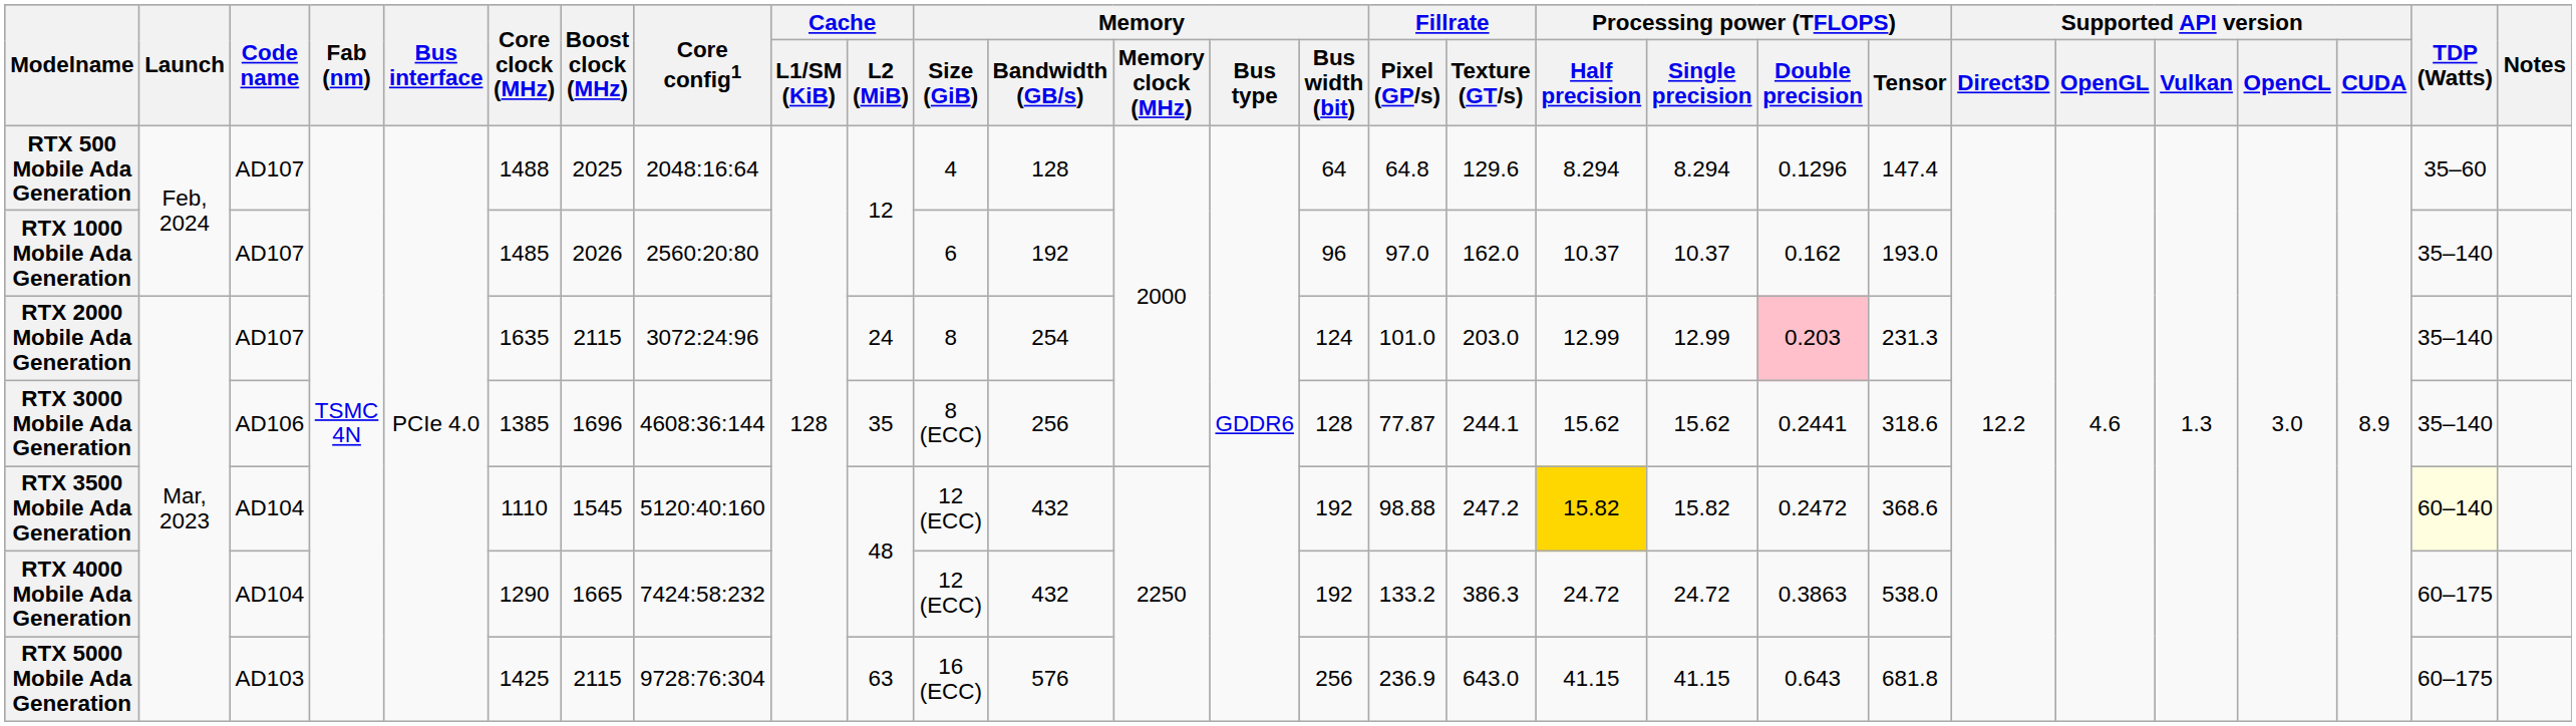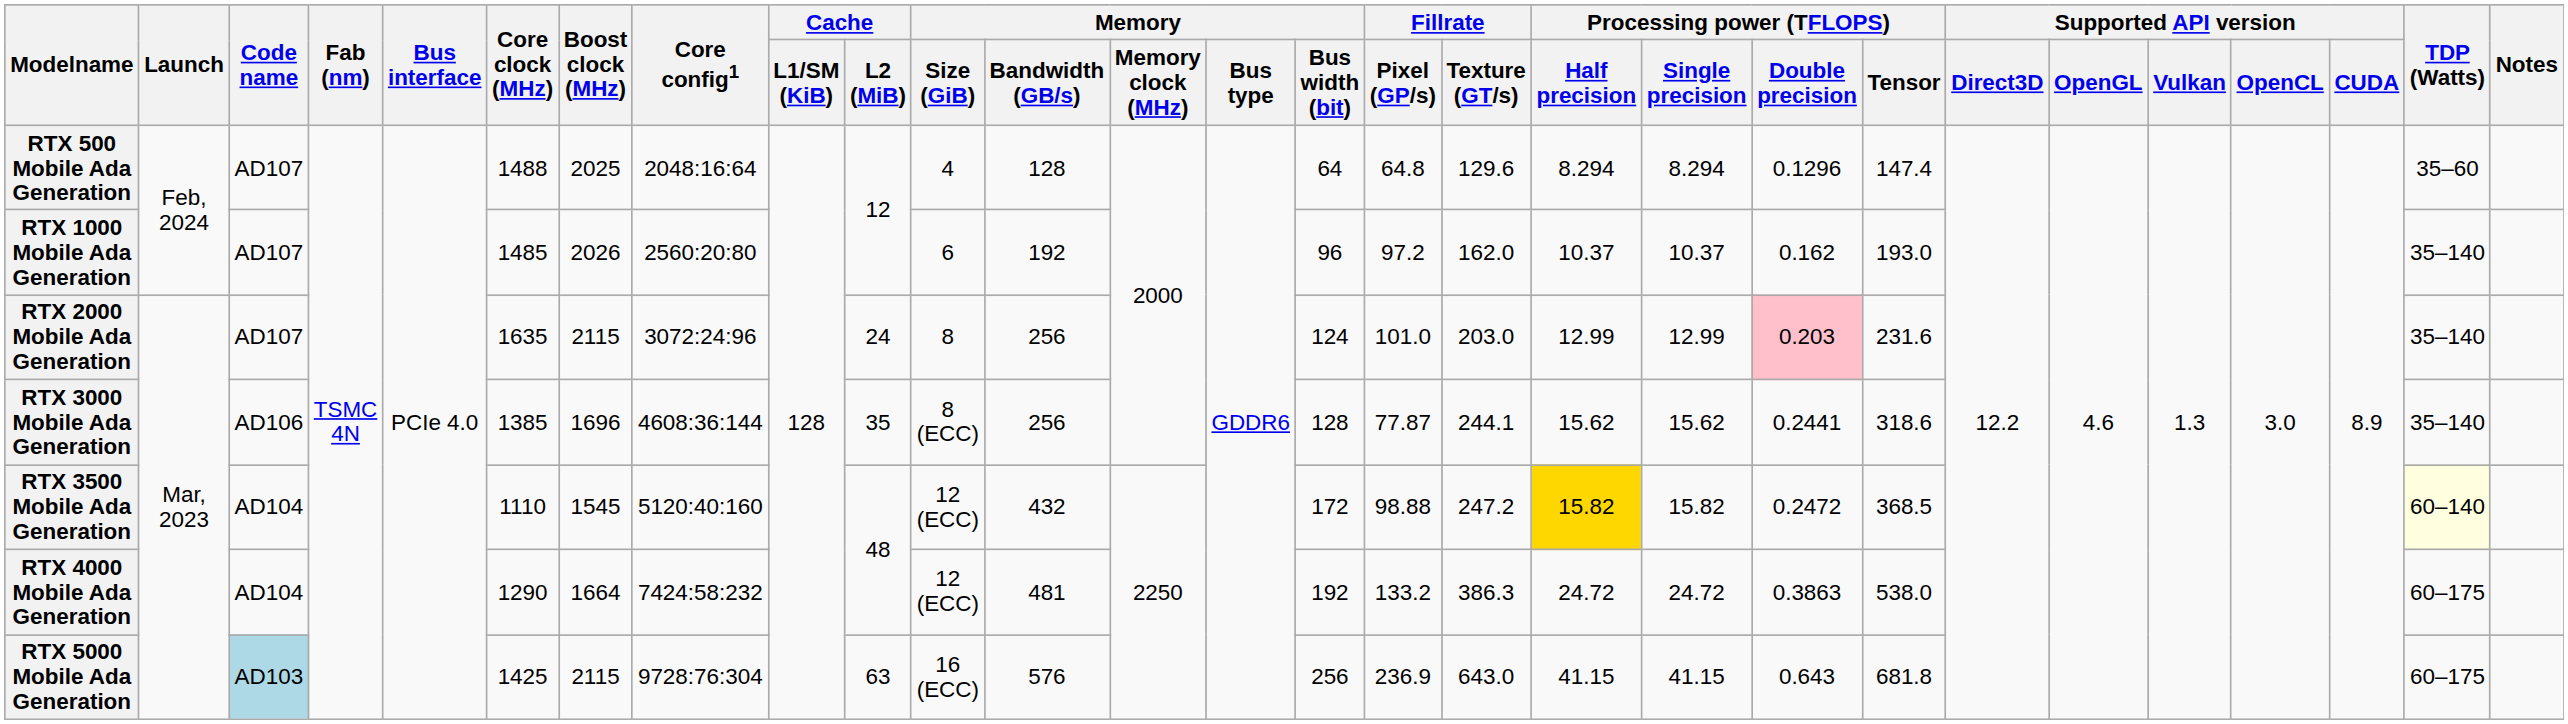 <table class="mw-datatable wikitable sortable sort-under" style="font-size:85%; text-align:center;">
 <tr>
 <th rowspan="2">Modelname</th>
 <th rowspan="2">Launch</th>
 <th rowspan="2"><a href='#'>Code name</a></th>
 <th rowspan="2">Fab (<a href='#'>nm</a>)</th>
 <th rowspan="2"><a href='#'>Bus</a> <a href='#'>interface</a></th>
 <th rowspan="2">Core clock (<a href='#'>MHz</a>)</th>
 <th rowspan="2">Boost clock (<a href='#'>MHz</a>)</th>
 <th rowspan="2">Core config<sup>1</sup></th>
 <th colspan="2"><a href='#'>Cache</a></th>
 <th colspan="5">Memory</th>
 <th colspan="2"><a href='#'>Fillrate</a></th>
 <th colspan="4">Processing power (T<a href='#'>FLOPS</a>)</th>
 <th colspan="5">Supported <a href='#'>API</a> version</th>
 <th rowspan="2"><a href='#'>TDP</a> (Watts)</th>
 <th rowspan="2">Notes</th>
 </tr>
 <tr>
 <th>L1/SM (<a href='#'>KiB</a>)</th>
 <th>L2<br>(<a href='#'>MiB</a>)</th>
 <th>Size (<a href='#'>GiB</a>)</th>
 <th>Bandwidth (<a href='#'>GB/s</a>)</th>
 <th>Memory clock (<a href='#'>MHz</a>)</th>
 <th>Bus type</th>
 <th>Bus width (<a href='#'>bit</a>)</th>
 <th>Pixel (<a href='#'>GP</a>/s)</th>
 <th>Texture (<a href='#'>GT</a>/s)</th>
 <th><a href='#'>Half precision</a></th>
 <th><a href='#'>Single precision</a></th>
 <th><a href='#'>Double precision</a></th>
 <th>Tensor</th>
 <th><a href='#'>Direct3D</a></th>
 <th><a href='#'>OpenGL</a></th>
 <th><a href='#'>Vulkan</a></th>
 <th><a href='#'>OpenCL</a></th>
 <th><a href='#'>CUDA</a></th>
 </tr>
 <tr>
 <th>RTX 500 Mobile Ada Generation </th>
 <td rowspan="2">Feb, 2024</td>
 <td>AD107</td>
 <td rowspan="7"><a href='#'>TSMC</a> <a href='#'>4N</a></td>
 <td rowspan="7">PCIe 4.0</td>
 <td>1488</td>
 <td>2025</td>
 <td>2048:16:64</td>
 <td rowspan="7">128</td>
 <td rowspan="2">12</td>
 <td>4</td>
 <td>128</td>
 <td rowspan="4">2000</td>
 <td rowspan="7"><a href='#'>GDDR6</a></td>
 <td>64</td>
 <td>64.8</td>
 <td>129.6</td>
 <td>8.294</td>
 <td>8.294</td>
 <td>0.1296</td>
 <td>147.4</td>
 <td rowspan="7">12.2</td>
 <td rowspan="7">4.6</td>
 <td rowspan="7">1.3</td>
 <td rowspan="7">3.0</td>
 <td rowspan="7">8.9</td>
 <td>35–60</td>
 <td></td>
 </tr>
 <tr>
 <th>RTX 1000 Mobile Ada Generation </th>
 <td>AD107</td>
 <td>1485</td>
 <td>2026</td>
 <td>2560:20:80</td>
 <td>6</td>
 <td>192</td>
 <td>96</td>
-<td>97.0</td>
+<td>97.2</td>
 <td>162.0</td>
 <td>10.37</td>
 <td>10.37</td>
 <td>0.162</td>
 <td>193.0</td>
 <td>35–140</td>
 <td></td>
 </tr>
 <tr>
 <th>RTX 2000 Mobile Ada Generation </th>
 <td rowspan="5">Mar, 2023</td>
 <td>AD107</td>
 <td>1635</td>
 <td>2115</td>
 <td>3072:24:96</td>
 <td>24</td>
 <td>8</td>
-<td>254</td>
+<td>256</td>
 <td>124</td>
 <td>101.0</td>
 <td>203.0</td>
 <td>12.99</td>
 <td>12.99</td>
 <td style="background: pink;">0.203</td>
-<td>231.3</td>
+<td>231.6</td>
 <td>35–140</td>
 <td></td>
 </tr>
 <tr>
 <th>RTX 3000 Mobile Ada Generation </th>
 <td>AD106</td>
 <td>1385</td>
 <td>1696</td>
 <td>4608:36:144</td>
 <td>35</td>
 <td>8 (ECC)</td>
 <td>256</td>
 <td>128</td>
 <td>77.87</td>
 <td>244.1</td>
 <td>15.62</td>
 <td>15.62</td>
 <td>0.2441</td>
 <td>318.6</td>
 <td>35–140</td>
 <td></td>
 </tr>
 <tr>
 <th>RTX 3500 Mobile Ada Generation </th>
 <td>AD104</td>
 <td>1110</td>
 <td>1545</td>
 <td>5120:40:160</td>
 <td rowspan="2">48</td>
 <td>12 (ECC)</td>
 <td>432</td>
 <td rowspan="3">2250</td>
-<td>192</td>
+<td>172</td>
 <td>98.88</td>
 <td>247.2</td>
 <td style="background: gold;">15.82</td>
 <td>15.82</td>
 <td>0.2472</td>
-<td>368.6</td>
+<td>368.5</td>
 <td style="background: lightyellow;">60–140</td>
 <td></td>
 </tr>
 <tr>
 <th>RTX 4000 Mobile Ada Generation </th>
 <td>AD104</td>
 <td>1290</td>
-<td>1665</td>
+<td>1664</td>
 <td>7424:58:232</td>
 <td>12 (ECC)</td>
-<td>432</td>
+<td>481</td>
 <td>192</td>
 <td>133.2</td>
 <td>386.3</td>
 <td>24.72</td>
 <td>24.72</td>
 <td>0.3863</td>
 <td>538.0</td>
 <td>60–175</td>
 <td></td>
 </tr>
 <tr>
 <th>RTX 5000 Mobile Ada Generation </th>
-<td>AD103</td>
+<td style="background: lightblue;">AD103</td>
 <td>1425</td>
 <td>2115</td>
 <td>9728:76:304</td>
 <td>63</td>
 <td>16 (ECC)</td>
 <td>576</td>
 <td>256</td>
 <td>236.9</td>
 <td>643.0</td>
 <td>41.15</td>
 <td>41.15</td>
 <td>0.643</td>
 <td>681.8</td>
 <td>60–175</td>
 <td></td>
 </tr>
 </table>
